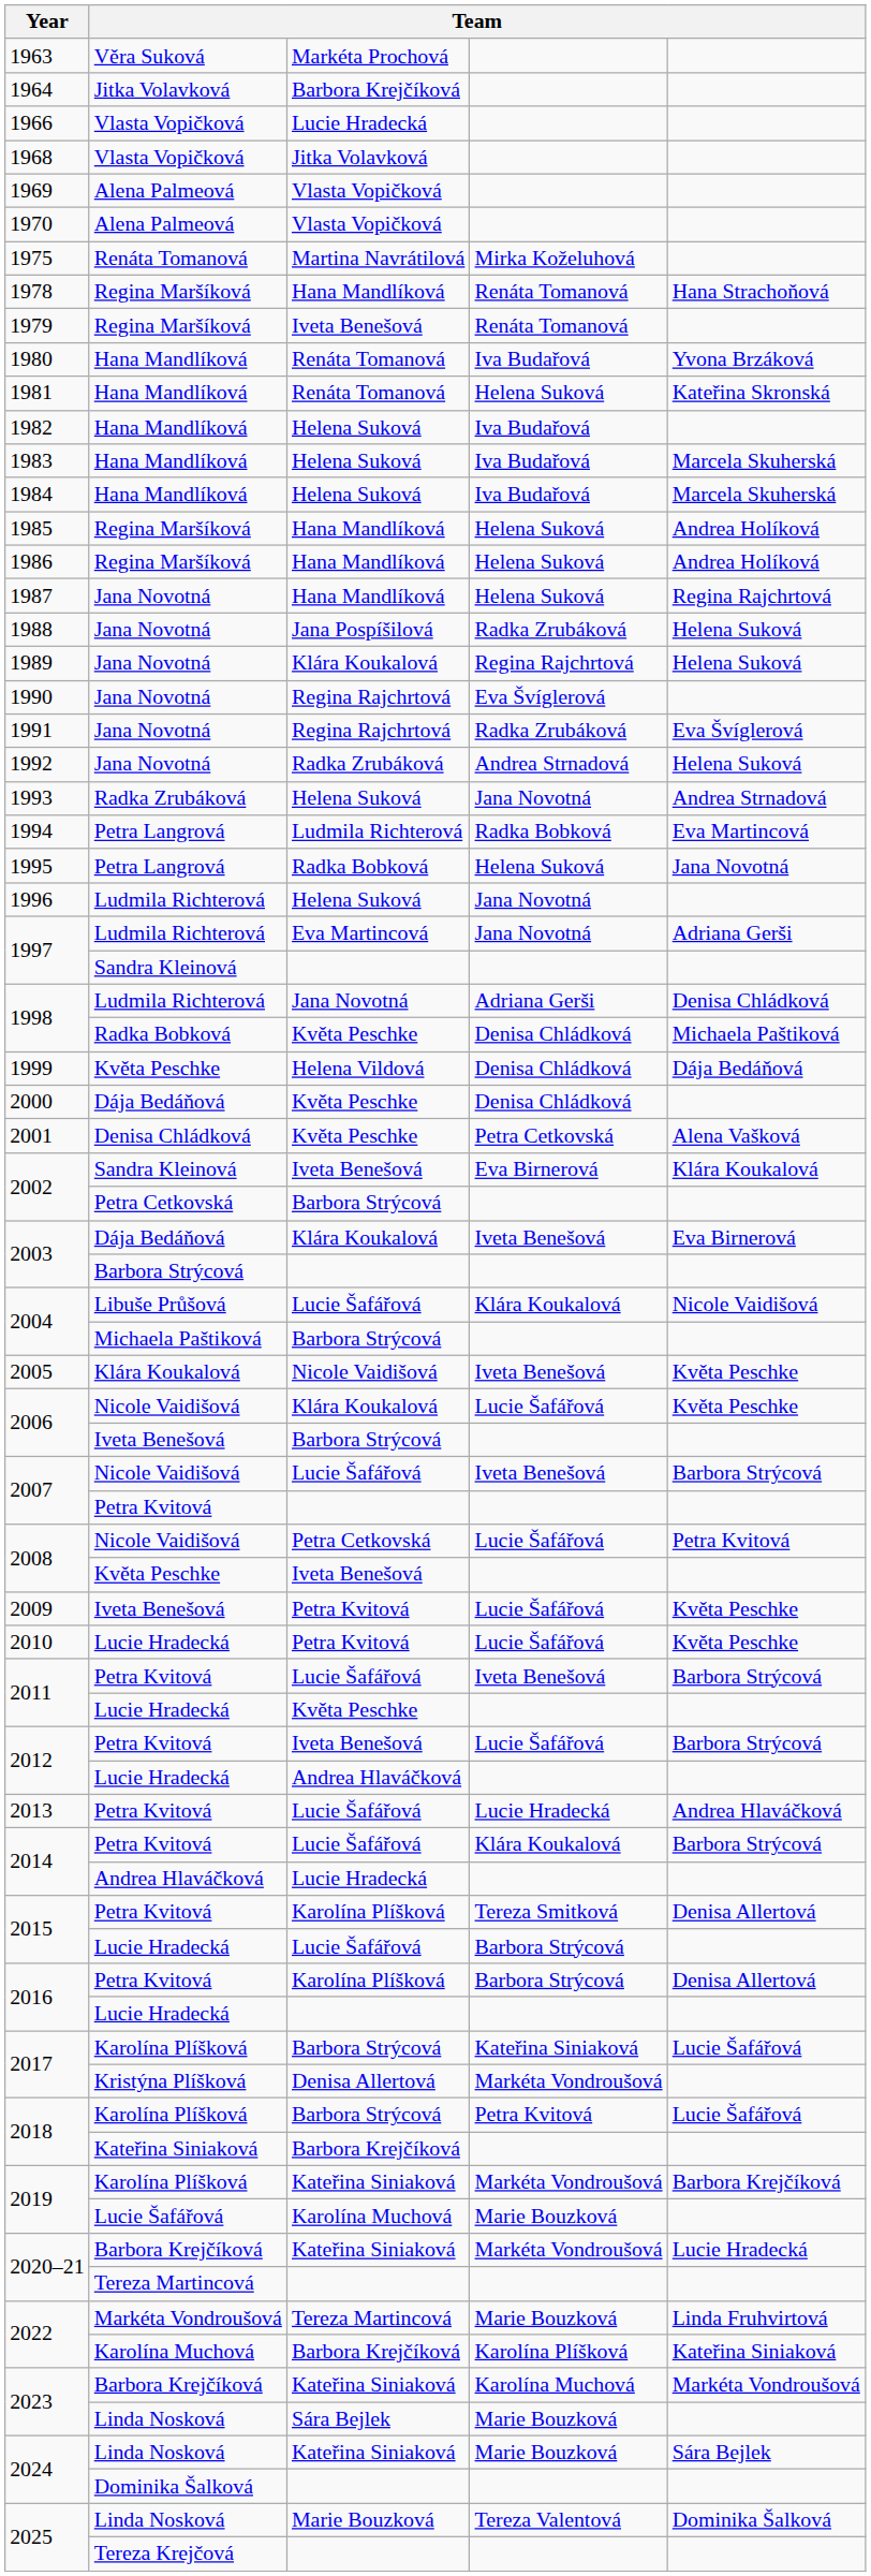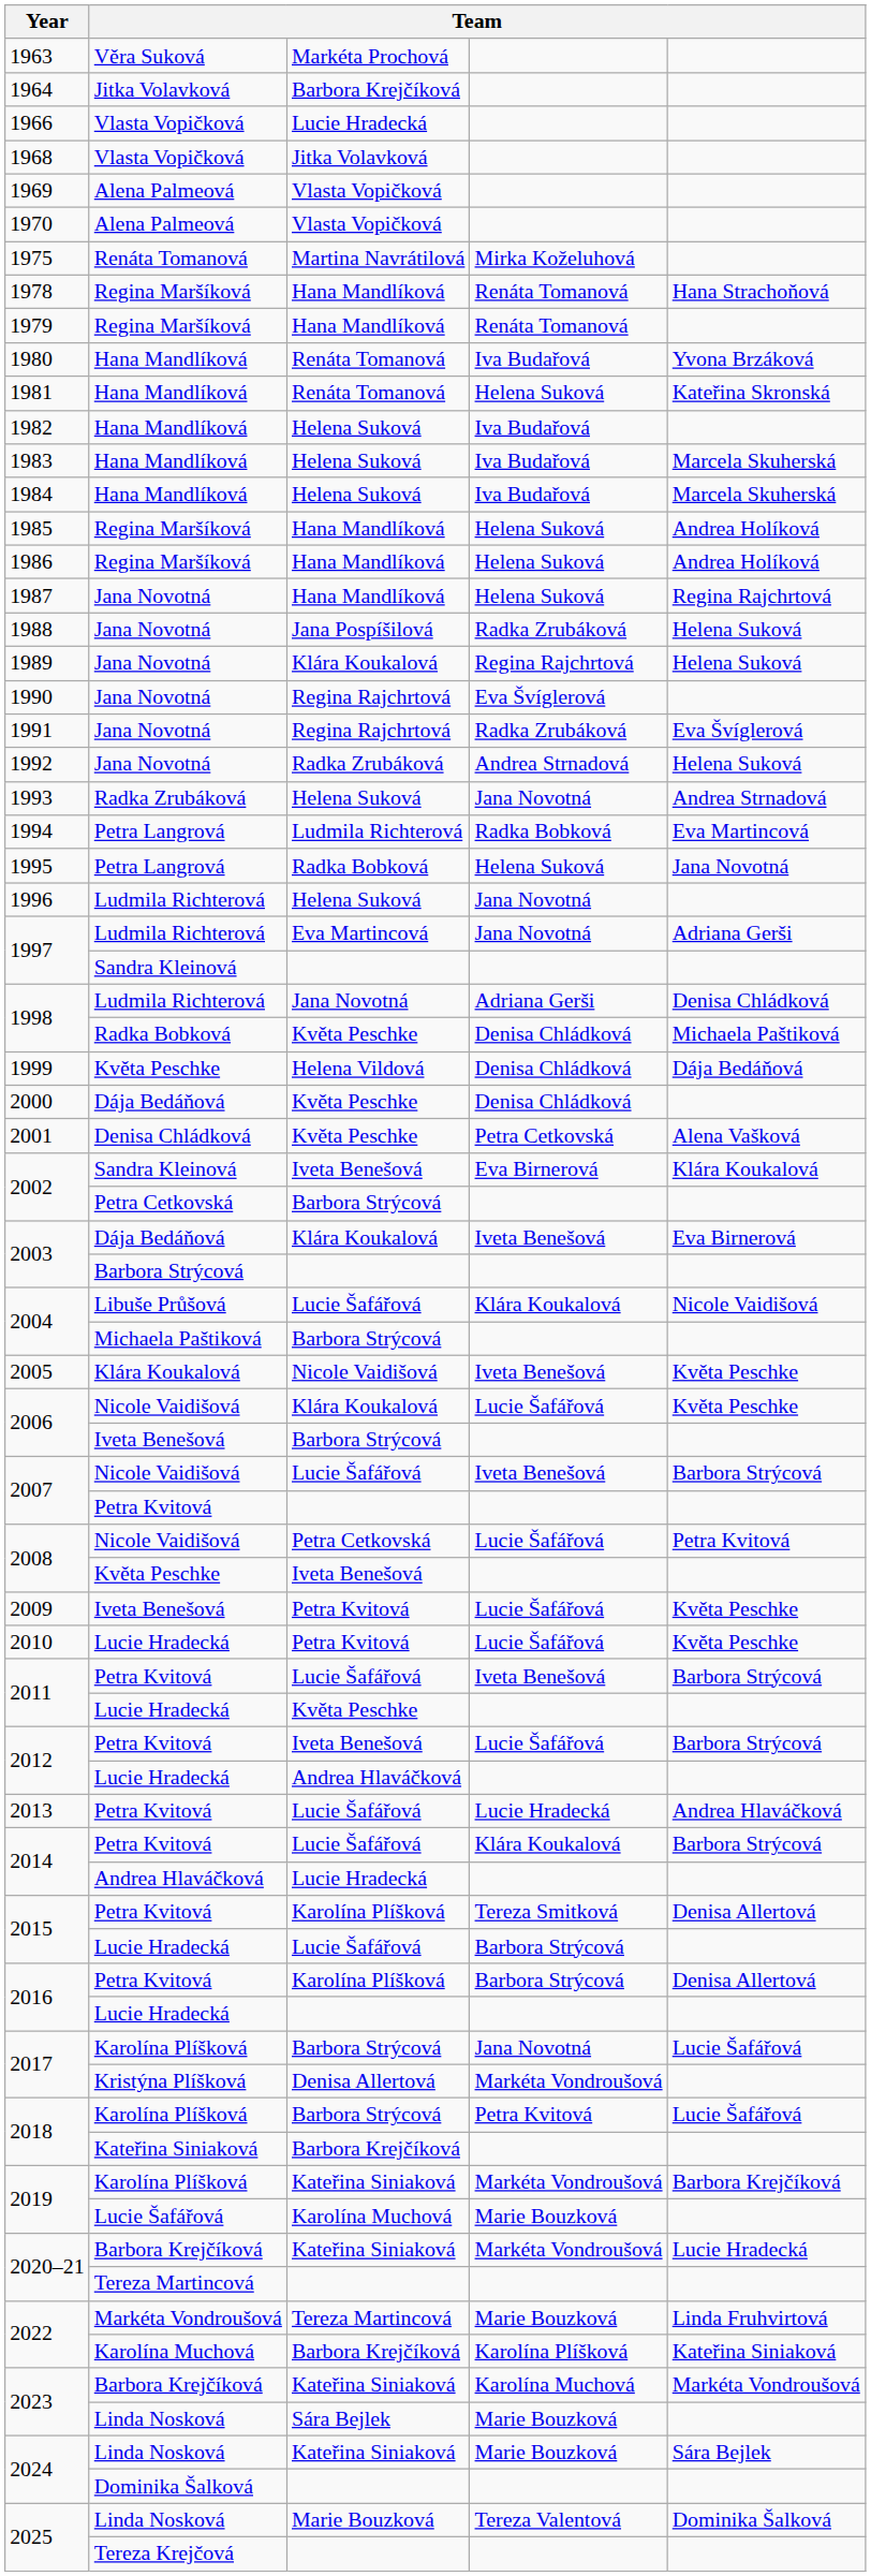 <table class="wikitable">
 <tr>
 <th>Year</th>
 <th colspan="4">Team</th>
 </tr>
 <tr>
 <td>1963</td>
 <td><a href='#'>Věra Suková</a></td>
 <td><a href='#'>Markéta Prochová</a></td>
 <td></td>
 <td></td>
 </tr>
 <tr>
 <td>1964</td>
 <td><a href='#'>Jitka Volavková</a></td>
 <td><a href='#'>Barbora Krejčíková</a></td>
 <td></td>
 <td></td>
 </tr>
 <tr>
 <td>1966</td>
 <td><a href='#'>Vlasta Vopičková</a></td>
 <td><a href='#'>Lucie Hradecká</a></td>
 <td></td>
 <td></td>
 </tr>
 <tr>
 <td>1968</td>
 <td><a href='#'>Vlasta Vopičková</a></td>
 <td><a href='#'>Jitka Volavková</a></td>
 <td></td>
 <td></td>
 </tr>
 <tr>
 <td>1969</td>
 <td><a href='#'>Alena Palmeová</a></td>
 <td><a href='#'>Vlasta Vopičková</a></td>
 <td></td>
 <td></td>
 </tr>
 <tr>
 <td>1970</td>
 <td><a href='#'>Alena Palmeová</a></td>
 <td><a href='#'>Vlasta Vopičková</a></td>
 <td></td>
 <td></td>
 </tr>
 <tr>
 <td>1975</td>
 <td><a href='#'>Renáta Tomanová</a></td>
 <td><a href='#'>Martina Navrátilová</a></td>
 <td><a href='#'>Mirka Koželuhová</a></td>
 <td></td>
 </tr>
 <tr>
 <td>1978</td>
 <td><a href='#'>Regina Maršíková</a></td>
 <td><a href='#'>Hana Mandlíková</a></td>
 <td><a href='#'>Renáta Tomanová</a></td>
 <td><a href='#'>Hana Strachoňová</a></td>
 </tr>
 <tr>
 <td>1979</td>
 <td><a href='#'>Regina Maršíková</a></td>
-<td><a href='#'>Iveta Benešová</a></td>
+<td><a href='#'>Hana Mandlíková</a></td>
 <td><a href='#'>Renáta Tomanová</a></td>
 <td></td>
 </tr>
 <tr>
 <td>1980</td>
 <td><a href='#'>Hana Mandlíková</a></td>
 <td><a href='#'>Renáta Tomanová</a></td>
 <td><a href='#'>Iva Budařová</a></td>
 <td><a href='#'>Yvona Brzáková</a></td>
 </tr>
 <tr>
 <td>1981</td>
 <td><a href='#'>Hana Mandlíková</a></td>
 <td><a href='#'>Renáta Tomanová</a></td>
 <td><a href='#'>Helena Suková</a></td>
 <td><a href='#'>Kateřina Skronská</a></td>
 </tr>
 <tr>
 <td>1982</td>
 <td><a href='#'>Hana Mandlíková</a></td>
 <td><a href='#'>Helena Suková</a></td>
 <td><a href='#'>Iva Budařová</a></td>
 <td></td>
 </tr>
 <tr>
 <td>1983</td>
 <td><a href='#'>Hana Mandlíková</a></td>
 <td><a href='#'>Helena Suková</a></td>
 <td><a href='#'>Iva Budařová</a></td>
 <td><a href='#'>Marcela Skuherská</a></td>
 </tr>
 <tr>
 <td>1984</td>
 <td><a href='#'>Hana Mandlíková</a></td>
 <td><a href='#'>Helena Suková</a></td>
 <td><a href='#'>Iva Budařová</a></td>
 <td><a href='#'>Marcela Skuherská</a></td>
 </tr>
 <tr>
 <td>1985</td>
 <td><a href='#'>Regina Maršíková</a></td>
 <td><a href='#'>Hana Mandlíková</a></td>
 <td><a href='#'>Helena Suková</a></td>
 <td><a href='#'>Andrea Holíková</a></td>
 </tr>
 <tr>
 <td>1986</td>
 <td><a href='#'>Regina Maršíková</a></td>
 <td><a href='#'>Hana Mandlíková</a></td>
 <td><a href='#'>Helena Suková</a></td>
 <td><a href='#'>Andrea Holíková</a></td>
 </tr>
 <tr>
 <td>1987</td>
 <td><a href='#'>Jana Novotná</a></td>
 <td><a href='#'>Hana Mandlíková</a></td>
 <td><a href='#'>Helena Suková</a></td>
 <td><a href='#'>Regina Rajchrtová</a></td>
 </tr>
 <tr>
 <td>1988</td>
 <td><a href='#'>Jana Novotná</a></td>
 <td><a href='#'>Jana Pospíšilová</a></td>
 <td><a href='#'>Radka Zrubáková</a></td>
 <td><a href='#'>Helena Suková</a></td>
 </tr>
 <tr>
 <td>1989</td>
 <td><a href='#'>Jana Novotná</a></td>
 <td><a href='#'>Klára Koukalová</a></td>
 <td><a href='#'>Regina Rajchrtová</a></td>
 <td><a href='#'>Helena Suková</a></td>
 </tr>
 <tr>
 <td>1990</td>
 <td><a href='#'>Jana Novotná</a></td>
 <td><a href='#'>Regina Rajchrtová</a></td>
 <td><a href='#'>Eva Švíglerová</a></td>
 <td></td>
 </tr>
 <tr>
 <td>1991</td>
 <td><a href='#'>Jana Novotná</a></td>
 <td><a href='#'>Regina Rajchrtová</a></td>
 <td><a href='#'>Radka Zrubáková</a></td>
 <td><a href='#'>Eva Švíglerová</a></td>
 </tr>
 <tr>
 <td>1992</td>
 <td><a href='#'>Jana Novotná</a></td>
 <td><a href='#'>Radka Zrubáková</a></td>
 <td><a href='#'>Andrea Strnadová</a></td>
 <td><a href='#'>Helena Suková</a></td>
 </tr>
 <tr>
 <td>1993</td>
 <td><a href='#'>Radka Zrubáková</a></td>
 <td><a href='#'>Helena Suková</a></td>
 <td><a href='#'>Jana Novotná</a></td>
 <td><a href='#'>Andrea Strnadová</a></td>
 </tr>
 <tr>
 <td>1994</td>
 <td><a href='#'>Petra Langrová</a></td>
 <td><a href='#'>Ludmila Richterová</a></td>
 <td><a href='#'>Radka Bobková</a></td>
 <td><a href='#'>Eva Martincová</a></td>
 </tr>
 <tr>
 <td>1995</td>
 <td><a href='#'>Petra Langrová</a></td>
 <td><a href='#'>Radka Bobková</a></td>
 <td><a href='#'>Helena Suková</a></td>
 <td><a href='#'>Jana Novotná</a></td>
 </tr>
 <tr>
 <td>1996</td>
 <td><a href='#'>Ludmila Richterová</a></td>
 <td><a href='#'>Helena Suková</a></td>
 <td><a href='#'>Jana Novotná</a></td>
 <td></td>
 </tr>
 <tr>
 <td rowspan="2">1997</td>
 <td><a href='#'>Ludmila Richterová</a></td>
 <td><a href='#'>Eva Martincová</a></td>
 <td><a href='#'>Jana Novotná</a></td>
 <td><a href='#'>Adriana Gerši</a></td>
 </tr>
 <tr>
 <td><a href='#'>Sandra Kleinová</a></td>
 <td></td>
 <td></td>
 <td></td>
 </tr>
 <tr>
 <td rowspan="2">1998</td>
 <td><a href='#'>Ludmila Richterová</a></td>
 <td><a href='#'>Jana Novotná</a></td>
 <td><a href='#'>Adriana Gerši</a></td>
 <td><a href='#'>Denisa Chládková</a></td>
 </tr>
 <tr>
 <td><a href='#'>Radka Bobková</a></td>
 <td><a href='#'>Květa Peschke</a></td>
 <td><a href='#'>Denisa Chládková</a></td>
 <td><a href='#'>Michaela Paštiková</a></td>
 </tr>
 <tr>
 <td>1999</td>
 <td><a href='#'>Květa Peschke</a></td>
 <td><a href='#'>Helena Vildová</a></td>
 <td><a href='#'>Denisa Chládková</a></td>
 <td><a href='#'>Dája Bedáňová</a></td>
 </tr>
 <tr>
 <td>2000</td>
 <td><a href='#'>Dája Bedáňová</a></td>
 <td><a href='#'>Květa Peschke</a></td>
 <td><a href='#'>Denisa Chládková</a></td>
 <td></td>
 </tr>
 <tr>
 <td>2001</td>
 <td><a href='#'>Denisa Chládková</a></td>
 <td><a href='#'>Květa Peschke</a></td>
 <td><a href='#'>Petra Cetkovská</a></td>
 <td><a href='#'>Alena Vašková</a></td>
 </tr>
 <tr>
 <td rowspan="2">2002</td>
 <td><a href='#'>Sandra Kleinová</a></td>
 <td><a href='#'>Iveta Benešová</a></td>
 <td><a href='#'>Eva Birnerová</a></td>
 <td><a href='#'>Klára Koukalová</a></td>
 </tr>
 <tr>
 <td><a href='#'>Petra Cetkovská</a></td>
 <td><a href='#'>Barbora Strýcová</a></td>
 <td></td>
 <td></td>
 </tr>
 <tr>
 <td rowspan="2">2003</td>
 <td><a href='#'>Dája Bedáňová</a></td>
 <td><a href='#'>Klára Koukalová</a></td>
 <td><a href='#'>Iveta Benešová</a></td>
 <td><a href='#'>Eva Birnerová</a></td>
 </tr>
 <tr>
 <td><a href='#'>Barbora Strýcová</a></td>
 <td></td>
 <td></td>
 <td></td>
 </tr>
 <tr>
 <td rowspan="2">2004</td>
 <td><a href='#'>Libuše Průšová</a></td>
 <td><a href='#'>Lucie Šafářová</a></td>
 <td><a href='#'>Klára Koukalová</a></td>
 <td><a href='#'>Nicole Vaidišová</a></td>
 </tr>
 <tr>
 <td><a href='#'>Michaela Paštiková</a></td>
 <td><a href='#'>Barbora Strýcová</a></td>
 <td></td>
 <td></td>
 </tr>
 <tr>
 <td>2005</td>
 <td><a href='#'>Klára Koukalová</a></td>
 <td><a href='#'>Nicole Vaidišová</a></td>
 <td><a href='#'>Iveta Benešová</a></td>
 <td><a href='#'>Květa Peschke</a></td>
 </tr>
 <tr>
 <td rowspan="2">2006</td>
 <td><a href='#'>Nicole Vaidišová</a></td>
 <td><a href='#'>Klára Koukalová</a></td>
 <td><a href='#'>Lucie Šafářová</a></td>
 <td><a href='#'>Květa Peschke</a></td>
 </tr>
 <tr>
 <td><a href='#'>Iveta Benešová</a></td>
 <td><a href='#'>Barbora Strýcová</a></td>
 <td></td>
 <td></td>
 </tr>
 <tr>
 <td rowspan="2">2007</td>
 <td><a href='#'>Nicole Vaidišová</a></td>
 <td><a href='#'>Lucie Šafářová</a></td>
 <td><a href='#'>Iveta Benešová</a></td>
 <td><a href='#'>Barbora Strýcová</a></td>
 </tr>
 <tr>
 <td><a href='#'>Petra Kvitová</a></td>
 <td></td>
 <td></td>
 <td></td>
 </tr>
 <tr>
 <td rowspan="2">2008</td>
 <td><a href='#'>Nicole Vaidišová</a></td>
 <td><a href='#'>Petra Cetkovská</a></td>
 <td><a href='#'>Lucie Šafářová</a></td>
 <td><a href='#'>Petra Kvitová</a></td>
 </tr>
 <tr>
 <td><a href='#'>Květa Peschke</a></td>
 <td><a href='#'>Iveta Benešová</a></td>
 <td></td>
 <td></td>
 </tr>
 <tr>
 <td>2009</td>
 <td><a href='#'>Iveta Benešová</a></td>
 <td><a href='#'>Petra Kvitová</a></td>
 <td><a href='#'>Lucie Šafářová</a></td>
 <td><a href='#'>Květa Peschke</a></td>
 </tr>
 <tr>
 <td>2010</td>
 <td><a href='#'>Lucie Hradecká</a></td>
 <td><a href='#'>Petra Kvitová</a></td>
 <td><a href='#'>Lucie Šafářová</a></td>
 <td><a href='#'>Květa Peschke</a></td>
 </tr>
 <tr>
 <td rowspan="2">2011</td>
 <td><a href='#'>Petra Kvitová</a></td>
 <td><a href='#'>Lucie Šafářová</a></td>
 <td><a href='#'>Iveta Benešová</a></td>
 <td><a href='#'>Barbora Strýcová</a></td>
 </tr>
 <tr>
 <td><a href='#'>Lucie Hradecká</a></td>
 <td><a href='#'>Květa Peschke</a></td>
 <td></td>
 <td></td>
 </tr>
 <tr>
 <td rowspan="2">2012</td>
 <td><a href='#'>Petra Kvitová</a></td>
 <td><a href='#'>Iveta Benešová</a></td>
 <td><a href='#'>Lucie Šafářová</a></td>
 <td><a href='#'>Barbora Strýcová</a></td>
 </tr>
 <tr>
 <td><a href='#'>Lucie Hradecká</a></td>
 <td><a href='#'>Andrea Hlaváčková</a></td>
 <td></td>
 <td></td>
 </tr>
 <tr>
 <td>2013</td>
 <td><a href='#'>Petra Kvitová</a></td>
 <td><a href='#'>Lucie Šafářová</a></td>
 <td><a href='#'>Lucie Hradecká</a></td>
 <td><a href='#'>Andrea Hlaváčková</a></td>
 </tr>
 <tr>
 <td rowspan="2">2014</td>
 <td><a href='#'>Petra Kvitová</a></td>
 <td><a href='#'>Lucie Šafářová</a></td>
 <td><a href='#'>Klára Koukalová</a></td>
 <td><a href='#'>Barbora Strýcová</a></td>
 </tr>
 <tr>
 <td><a href='#'>Andrea Hlaváčková</a></td>
 <td><a href='#'>Lucie Hradecká</a></td>
 <td></td>
 <td></td>
 </tr>
 <tr>
 <td rowspan="2">2015</td>
 <td><a href='#'>Petra Kvitová</a></td>
 <td><a href='#'>Karolína Plíšková</a></td>
 <td><a href='#'>Tereza Smitková</a></td>
 <td><a href='#'>Denisa Allertová</a></td>
 </tr>
 <tr>
 <td><a href='#'>Lucie Hradecká</a></td>
 <td><a href='#'>Lucie Šafářová</a></td>
 <td><a href='#'>Barbora Strýcová</a></td>
 <td></td>
 </tr>
 <tr>
 <td rowspan="2">2016</td>
 <td><a href='#'>Petra Kvitová</a></td>
 <td><a href='#'>Karolína Plíšková</a></td>
 <td><a href='#'>Barbora Strýcová</a></td>
 <td><a href='#'>Denisa Allertová</a></td>
 </tr>
 <tr>
 <td><a href='#'>Lucie Hradecká</a></td>
 <td></td>
 <td></td>
 <td></td>
 </tr>
 <tr>
 <td rowspan="2">2017</td>
 <td><a href='#'>Karolína Plíšková</a></td>
 <td><a href='#'>Barbora Strýcová</a></td>
-<td><a href='#'>Kateřina Siniaková</a></td>
+<td><a href='#'>Jana Novotná</a></td>
 <td><a href='#'>Lucie Šafářová</a></td>
 </tr>
 <tr>
 <td><a href='#'>Kristýna Plíšková</a></td>
 <td><a href='#'>Denisa Allertová</a></td>
 <td><a href='#'>Markéta Vondroušová</a></td>
 <td></td>
 </tr>
 <tr>
 <td rowspan="2">2018</td>
 <td><a href='#'>Karolína Plíšková</a></td>
 <td><a href='#'>Barbora Strýcová</a></td>
 <td><a href='#'>Petra Kvitová</a></td>
 <td><a href='#'>Lucie Šafářová</a></td>
 </tr>
 <tr>
 <td><a href='#'>Kateřina Siniaková</a></td>
 <td><a href='#'>Barbora Krejčíková</a></td>
 <td></td>
 <td></td>
 </tr>
 <tr>
 <td rowspan="2">2019</td>
 <td><a href='#'>Karolína Plíšková</a></td>
 <td><a href='#'>Kateřina Siniaková</a></td>
 <td><a href='#'>Markéta Vondroušová</a></td>
 <td><a href='#'>Barbora Krejčíková</a></td>
 </tr>
 <tr>
 <td><a href='#'>Lucie Šafářová</a></td>
 <td><a href='#'>Karolína Muchová</a></td>
 <td><a href='#'>Marie Bouzková</a></td>
 <td></td>
 </tr>
 <tr>
 <td rowspan="2">2020–21</td>
 <td><a href='#'>Barbora Krejčíková</a></td>
 <td><a href='#'>Kateřina Siniaková</a></td>
 <td><a href='#'>Markéta Vondroušová</a></td>
 <td><a href='#'>Lucie Hradecká</a></td>
 </tr>
 <tr>
 <td><a href='#'>Tereza Martincová</a></td>
 <td></td>
 <td></td>
 <td></td>
 </tr>
 <tr>
 <td rowspan="2">2022</td>
 <td><a href='#'>Markéta Vondroušová</a></td>
 <td><a href='#'>Tereza Martincová</a></td>
 <td><a href='#'>Marie Bouzková</a></td>
 <td><a href='#'>Linda Fruhvirtová</a></td>
 </tr>
 <tr>
 <td><a href='#'>Karolína Muchová</a></td>
 <td><a href='#'>Barbora Krejčíková</a></td>
 <td><a href='#'>Karolína Plíšková</a></td>
 <td><a href='#'>Kateřina Siniaková</a></td>
 </tr>
 <tr>
 <td rowspan="2">2023</td>
 <td><a href='#'>Barbora Krejčíková</a></td>
 <td><a href='#'>Kateřina Siniaková</a></td>
 <td><a href='#'>Karolína Muchová</a></td>
 <td><a href='#'>Markéta Vondroušová</a></td>
 </tr>
 <tr>
 <td><a href='#'>Linda Nosková</a></td>
 <td><a href='#'>Sára Bejlek</a></td>
 <td><a href='#'>Marie Bouzková</a></td>
 <td></td>
 </tr>
 <tr>
 <td rowspan="2">2024</td>
 <td><a href='#'>Linda Nosková</a></td>
 <td><a href='#'>Kateřina Siniaková</a></td>
 <td><a href='#'>Marie Bouzková</a></td>
 <td><a href='#'>Sára Bejlek</a></td>
 </tr>
 <tr>
 <td><a href='#'>Dominika Šalková</a></td>
 <td></td>
 <td></td>
 <td></td>
 </tr>
 <tr>
 <td rowspan="2">2025</td>
 <td><a href='#'>Linda Nosková</a></td>
 <td><a href='#'>Marie Bouzková</a></td>
 <td><a href='#'>Tereza Valentová</a></td>
 <td><a href='#'>Dominika Šalková</a></td>
 </tr>
 <tr>
 <td><a href='#'>Tereza Krejčová</a></td>
 <td></td>
 <td></td>
 </tr>
 </table>
